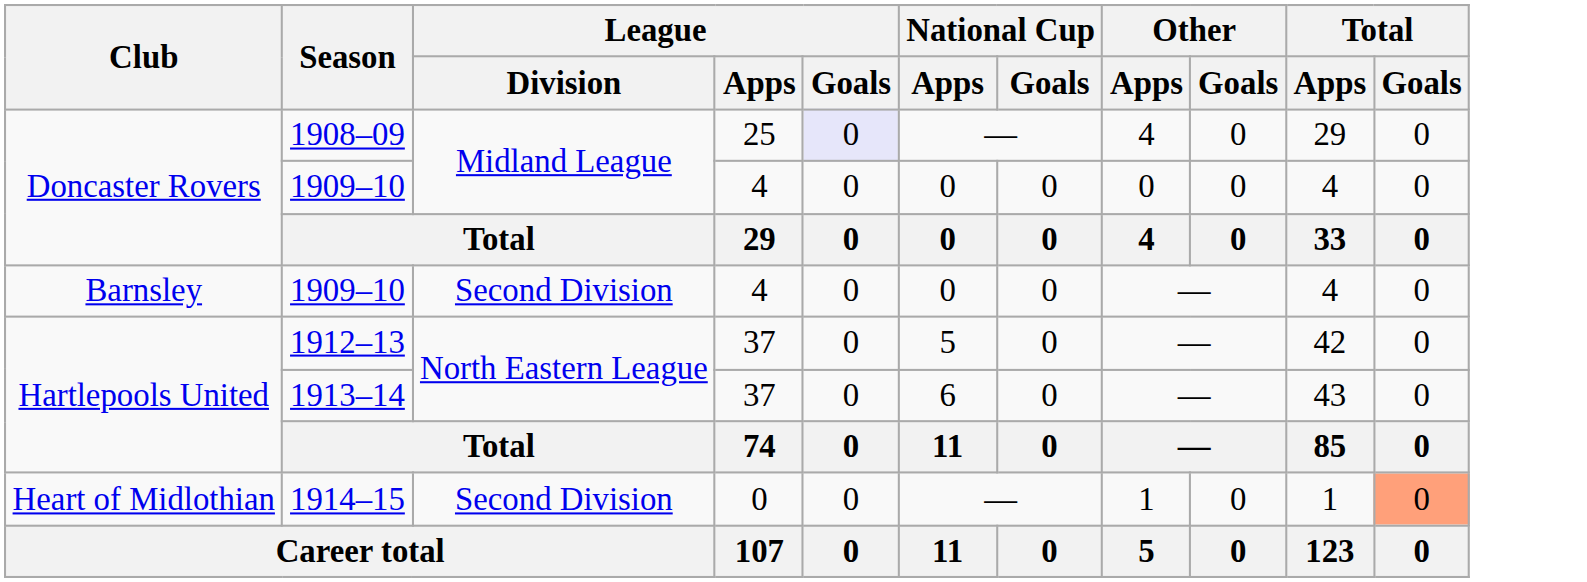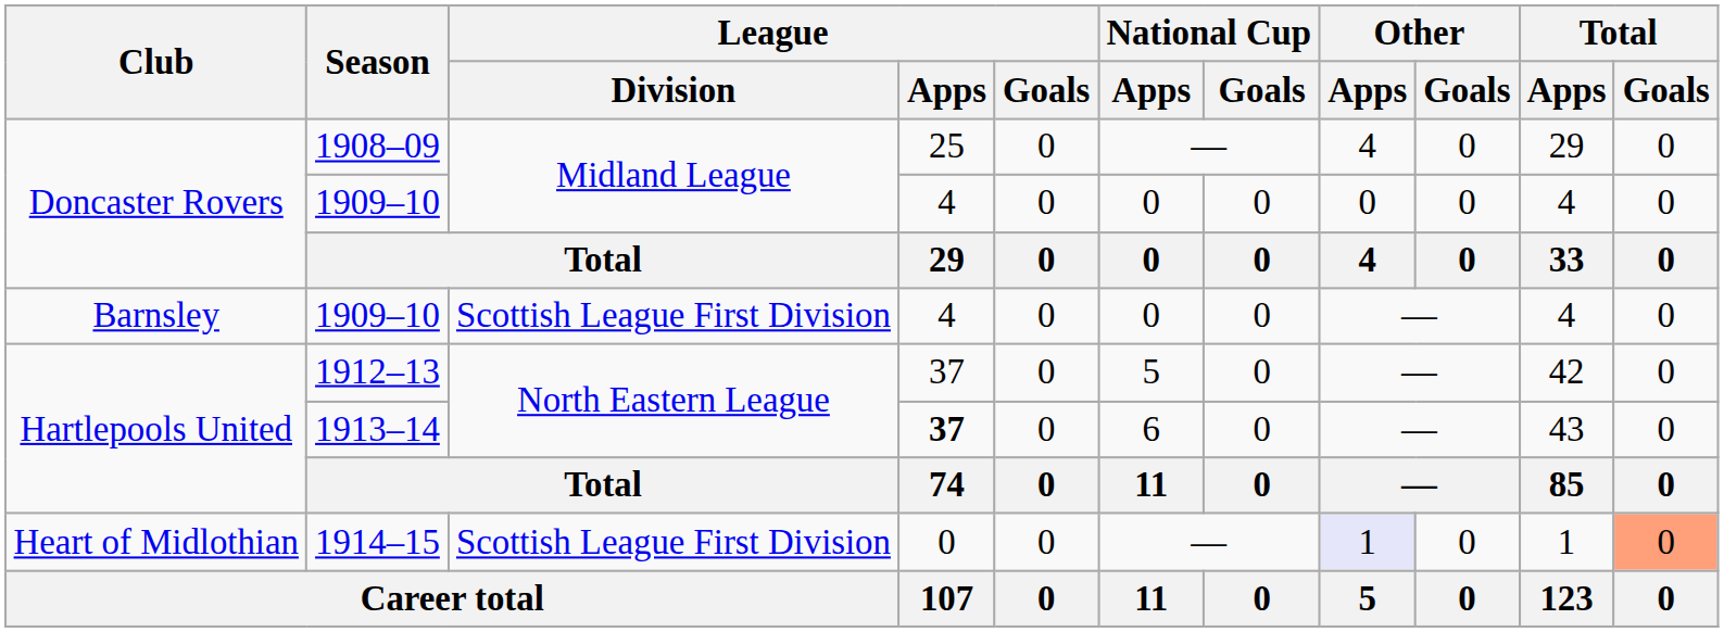 <table class="wikitable" style="text-align: center;">
 <tr>
 <th rowspan="2">Club</th>
 <th rowspan="2">Season</th>
 <th colspan="3">League</th>
 <th colspan="2">National Cup</th>
 <th colspan="2">Other</th>
 <th colspan="2">Total</th>
 </tr>
 <tr>
 <th>Division</th>
 <th>Apps</th>
 <th>Goals</th>
 <th>Apps</th>
 <th>Goals</th>
 <th>Apps</th>
 <th>Goals</th>
 <th>Apps</th>
 <th>Goals</th>
 </tr>
 <tr>
 <td rowspan="3"><a href='#'>Doncaster Rovers</a></td>
 <td><a href='#'>1908–09</a></td>
 <td rowspan="2"><a href='#'>Midland League</a></td>
 <td>25</td>
-<td style="background: lavender;">0</td>
+<td>0</td>
 <td colspan="2">—</td>
 <td>4</td>
 <td>0</td>
 <td>29</td>
 <td>0</td>
 </tr>
 <tr>
 <td><a href='#'>1909–10</a></td>
 <td>4</td>
 <td>0</td>
 <td>0</td>
 <td>0</td>
 <td>0</td>
 <td>0</td>
 <td>4</td>
 <td>0</td>
 </tr>
 <tr>
 <th colspan="2">Total</th>
 <th>29</th>
 <th>0</th>
 <th>0</th>
 <th>0</th>
 <th>4</th>
 <th>0</th>
 <th>33</th>
 <th>0</th>
 </tr>
 <tr>
 <td><a href='#'>Barnsley</a></td>
 <td><a href='#'>1909–10</a></td>
-<td><a href='#'>Second Division</a></td>
+<td><a href='#'>Scottish League First Division</a></td>
 <td>4</td>
 <td>0</td>
 <td>0</td>
 <td>0</td>
 <td colspan="2">—</td>
 <td>4</td>
 <td>0</td>
 </tr>
 <tr>
 <td rowspan="3"><a href='#'>Hartlepools United</a></td>
 <td><a href='#'>1912–13</a></td>
 <td rowspan="2"><a href='#'>North Eastern League</a></td>
 <td>37</td>
 <td>0</td>
 <td>5</td>
 <td>0</td>
 <td colspan="2">—</td>
 <td>42</td>
 <td>0</td>
 </tr>
 <tr>
 <td><a href='#'>1913–14</a></td>
-<td>37</td>
+<td><strong>37</strong></td>
 <td>0</td>
 <td>6</td>
 <td>0</td>
 <td colspan="2">—</td>
 <td>43</td>
 <td>0</td>
 </tr>
 <tr>
 <th colspan="2">Total</th>
 <th>74</th>
 <th>0</th>
 <th>11</th>
 <th>0</th>
 <th colspan="2">—</th>
 <th>85</th>
 <th>0</th>
 </tr>
 <tr>
 <td><a href='#'>Heart of Midlothian</a></td>
 <td><a href='#'>1914–15</a></td>
-<td><a href='#'>Second Division</a></td>
+<td><a href='#'>Scottish League First Division</a></td>
 <td>0</td>
 <td>0</td>
 <td colspan="2">—</td>
-<td>1</td>
+<td style="background: lavender;">1</td>
 <td>0</td>
 <td>1</td>
 <td style="background: lightsalmon;">0</td>
 </tr>
 <tr>
 <th colspan="3">Career total</th>
 <th>107</th>
 <th>0</th>
 <th>11</th>
 <th>0</th>
 <th>5</th>
 <th>0</th>
 <th>123</th>
 <th>0</th>
 </tr>
 </table>
